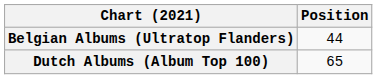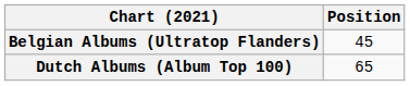 <table class="wikitable sortable plainrowheaders" style="text-align:center">
 <tr>
 <th scope="col">Chart (2021)</th>
 <th scope="col">Position</th>
 </tr>
 <tr>
 <th scope="row">Belgian Albums (Ultratop Flanders)</th>
-<td>44</td>
+<td>45</td>
 </tr>
 <tr>
 <th scope="row">Dutch Albums (Album Top 100)</th>
 <td>65</td>
 </tr>
 </table>
